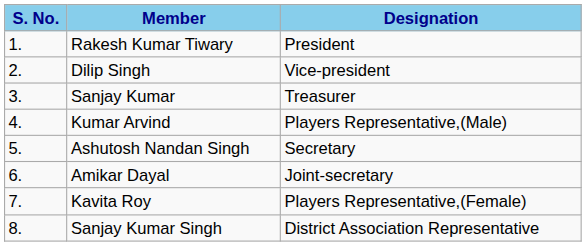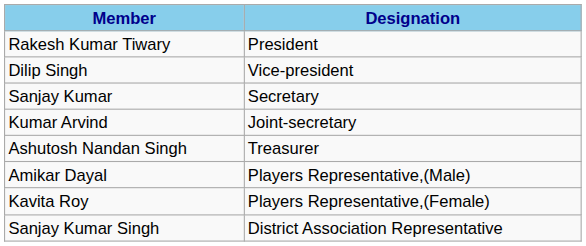 <table class="wikitable sortable mw-collapsible" style="font-size:95%;" width="60%">
 <tr>
-<th style="background: skyblue; color:darkblue" align="center">S. No.</th>
 <th style="background: skyblue; color:darkblue" align="center">Member</th>
 <th style="background: skyblue; color:darkblue" align="center">Designation</th>
 </tr>
 <tr>
-<td>1.</td>
 <td>Rakesh Kumar Tiwary</td>
 <td>President</td>
 </tr>
 <tr>
-<td>2.</td>
 <td>Dilip Singh</td>
 <td>Vice-president</td>
 </tr>
 <tr>
-<td>3.</td>
 <td>Sanjay Kumar</td>
+<td>Secretary</td>
+</tr>
+<tr>
+<td>Kumar Arvind</td>
+<td>Joint-secretary</td>
+</tr>
+<tr>
+<td>Ashutosh Nandan Singh</td>
 <td>Treasurer</td>
 </tr>
 <tr>
-<td>4.</td>
-<td>Kumar Arvind</td>
+<td>Amikar Dayal</td>
 <td>Players Representative,(Male)</td>
 </tr>
 <tr>
-<td>5.</td>
-<td>Ashutosh Nandan Singh</td>
-<td>Secretary</td>
-</tr>
-<tr>
-<td>6.</td>
-<td>Amikar Dayal</td>
-<td>Joint-secretary</td>
-</tr>
-<tr>
-<td>7.</td>
 <td>Kavita Roy</td>
 <td>Players Representative,(Female)</td>
 </tr>
 <tr>
-<td>8.</td>
 <td>Sanjay Kumar Singh</td>
 <td>District Association Representative</td>
 </tr>
 </table>
